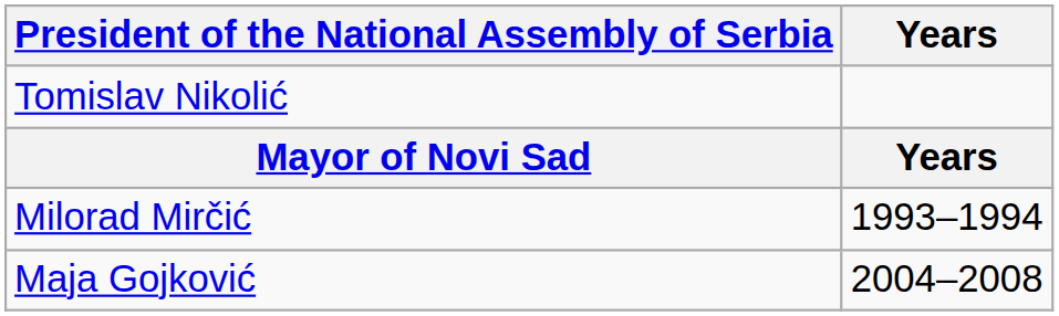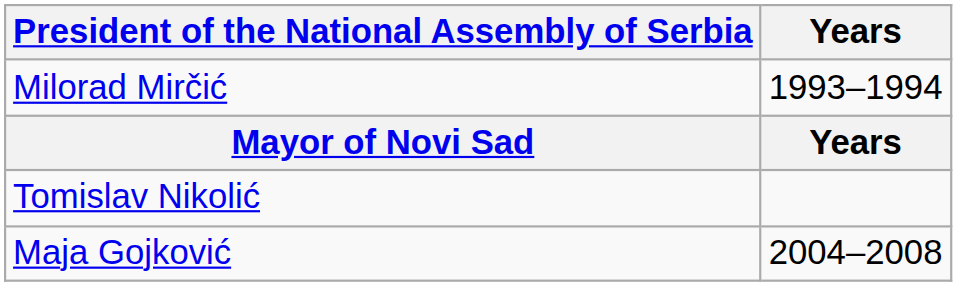 <table class=wikitable>
 <tr>
 <th><a href='#'>President of the National Assembly of Serbia</a></th>
+<th>Years</th>
+</tr>
+<tr>
+<td><a href='#'>Milorad Mirčić</a></td>
+<td>1993–1994</td>
+</tr>
+<tr>
+<th><a href='#'>Mayor of Novi Sad</a></th>
 <th>Years</th>
 </tr>
 <tr>
 <td><a href='#'>Tomislav Nikolić</a></td>
 <td></td>
 </tr>
 <tr>
-<th><a href='#'>Mayor of Novi Sad</a></th>
-<th>Years</th>
-</tr>
-<tr>
-<td><a href='#'>Milorad Mirčić</a></td>
-<td>1993–1994</td>
-</tr>
-<tr>
 <td><a href='#'>Maja Gojković</a></td>
 <td>2004–2008</td>
 </tr>
 </table>
